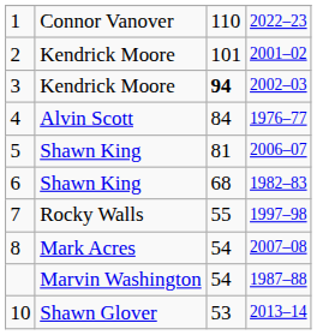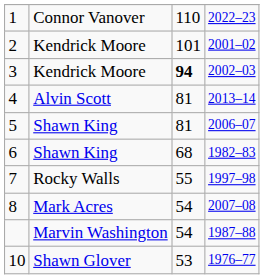 <table class="wikitable">
 <tr>
 </tr>
 <tr>
 <td>1</td>
 <td>Connor Vanover</td>
 <td>110</td>
 <td style="font-size:80%;"><a href='#'>2022–23</a></td>
 </tr>
 <tr>
 <td>2</td>
 <td>Kendrick Moore</td>
 <td>101</td>
 <td style="font-size:80%;"><a href='#'>2001–02</a></td>
 </tr>
 <tr>
 <td>3</td>
 <td>Kendrick Moore</td>
 <td><strong>94</strong></td>
 <td style="font-size:80%;"><a href='#'>2002–03</a></td>
 </tr>
 <tr>
 <td>4</td>
 <td><a href='#'>Alvin Scott</a></td>
-<td>84</td>
-<td style="font-size:80%;"><a href='#'>1976–77</a></td>
+<td>81</td>
+<td style="font-size:80%;"><a href='#'>2013–14</a></td>
 </tr>
 <tr>
 <td>5</td>
 <td><a href='#'>Shawn King</a></td>
 <td>81</td>
 <td style="font-size:80%;"><a href='#'>2006–07</a></td>
 </tr>
 <tr>
 <td>6</td>
 <td><a href='#'>Shawn King</a></td>
 <td>68</td>
 <td style="font-size:80%;"><a href='#'>1982–83</a></td>
 </tr>
 <tr>
 <td>7</td>
 <td>Rocky Walls</td>
 <td>55</td>
 <td style="font-size:80%;"><a href='#'>1997–98</a></td>
 </tr>
 <tr>
 <td>8</td>
 <td><a href='#'>Mark Acres</a></td>
 <td>54</td>
 <td style="font-size:80%;"><a href='#'>2007–08</a></td>
 </tr>
 <tr>
 <td></td>
 <td><a href='#'>Marvin Washington</a></td>
 <td>54</td>
 <td style="font-size:80%;"><a href='#'>1987–88</a></td>
 </tr>
 <tr>
 <td>10</td>
 <td><a href='#'>Shawn Glover</a></td>
 <td>53</td>
-<td style="font-size:80%;"><a href='#'>2013–14</a></td>
+<td style="font-size:80%;"><a href='#'>1976–77</a></td>
 </tr>
 </table>
